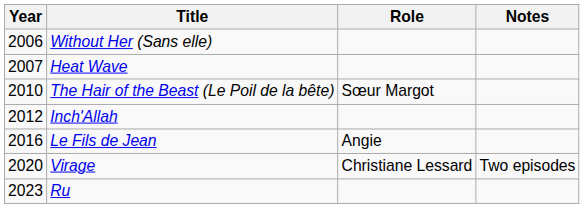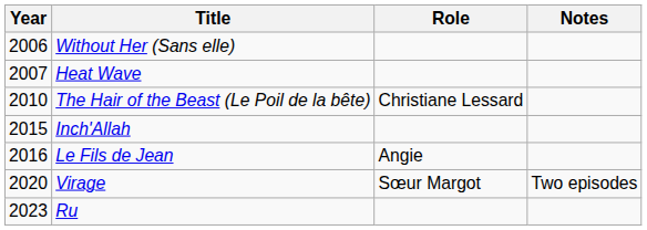 <table class="wikitable sortable">
 <tr>
 <th>Year</th>
 <th>Title</th>
 <th>Role</th>
 <th class="unsortable">Notes</th>
 </tr>
 <tr>
 <td>2006</td>
 <td><em><a href='#'>Without Her</a> (Sans elle)</em></td>
 <td></td>
 <td></td>
 </tr>
 <tr>
 <td>2007</td>
 <td><em><a href='#'>Heat Wave</a></em></td>
 <td></td>
 <td></td>
 </tr>
 <tr>
 <td>2010</td>
 <td><em><a href='#'>The Hair of the Beast</a> (Le Poil de la bête)</em></td>
-<td>Sœur Margot</td>
+<td>Christiane Lessard</td>
 <td></td>
 </tr>
 <tr>
-<td>2012</td>
+<td>2015</td>
 <td><em><a href='#'>Inch'Allah</a></em></td>
 <td></td>
 <td></td>
 </tr>
 <tr>
 <td>2016</td>
 <td><em><a href='#'>Le Fils de Jean</a></em></td>
 <td>Angie</td>
 <td></td>
 </tr>
 <tr>
 <td>2020</td>
 <td><em><a href='#'>Virage</a></em></td>
-<td>Christiane Lessard</td>
+<td>Sœur Margot</td>
 <td>Two episodes</td>
 </tr>
 <tr>
 <td>2023</td>
 <td><em><a href='#'>Ru</a></em></td>
 <td></td>
 <td></td>
 </tr>
 </table>
